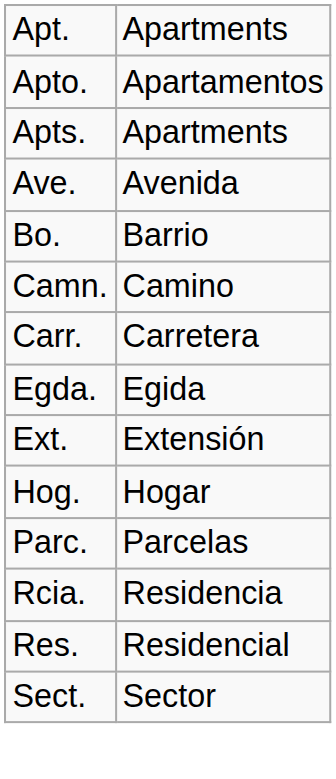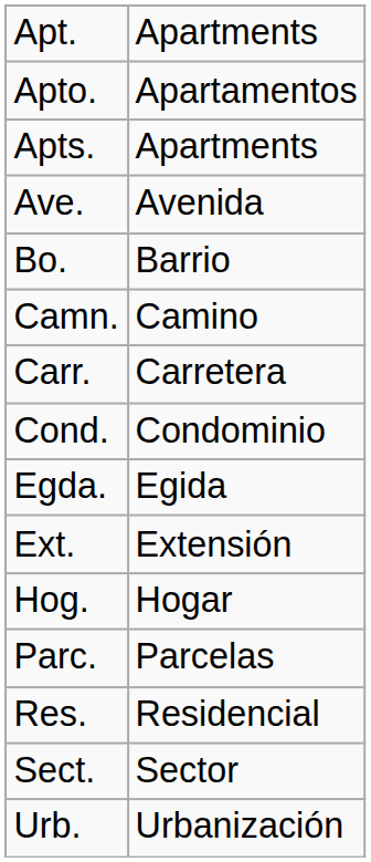 <table class="wikitable sortable">
 <tr>
 <td>Apt.</td>
 <td>Apartments</td>
 </tr>
 <tr>
 <td>Apto.</td>
 <td>Apartamentos</td>
 </tr>
 <tr>
 <td>Apts.</td>
 <td>Apartments</td>
 </tr>
 <tr>
 <td>Ave.</td>
 <td>Avenida</td>
 </tr>
 <tr>
 <td>Bo.</td>
 <td>Barrio</td>
 </tr>
 <tr>
 <td>Camn.</td>
 <td>Camino</td>
 </tr>
 <tr>
 <td>Carr.</td>
 <td>Carretera</td>
 </tr>
 <tr>
+<td>Cond.</td>
+<td>Condominio</td>
+</tr>
+<tr>
 <td>Egda.</td>
 <td>Egida</td>
 </tr>
 <tr>
 <td>Ext.</td>
 <td>Extensión</td>
 </tr>
 <tr>
 <td>Hog.</td>
 <td>Hogar</td>
 </tr>
 <tr>
 <td>Parc.</td>
 <td>Parcelas</td>
 </tr>
 <tr>
-<td>Rcia.</td>
-<td>Residencia</td>
-</tr>
-<tr>
 <td>Res.</td>
 <td>Residencial</td>
 </tr>
 <tr>
 <td>Sect.</td>
 <td>Sector</td>
 </tr>
+<tr>
+<td>Urb.</td>
+<td>Urbanización</td>
+</tr>
 </table>
